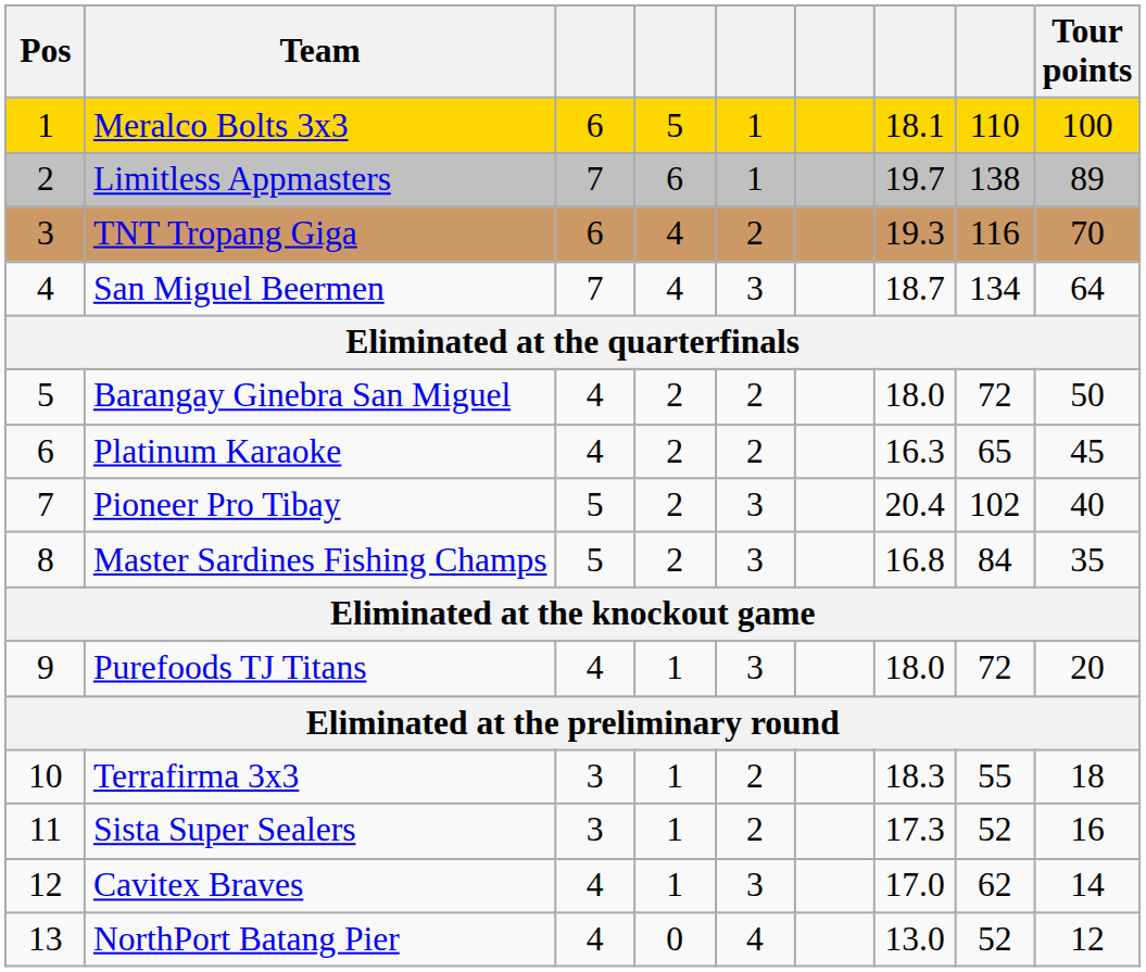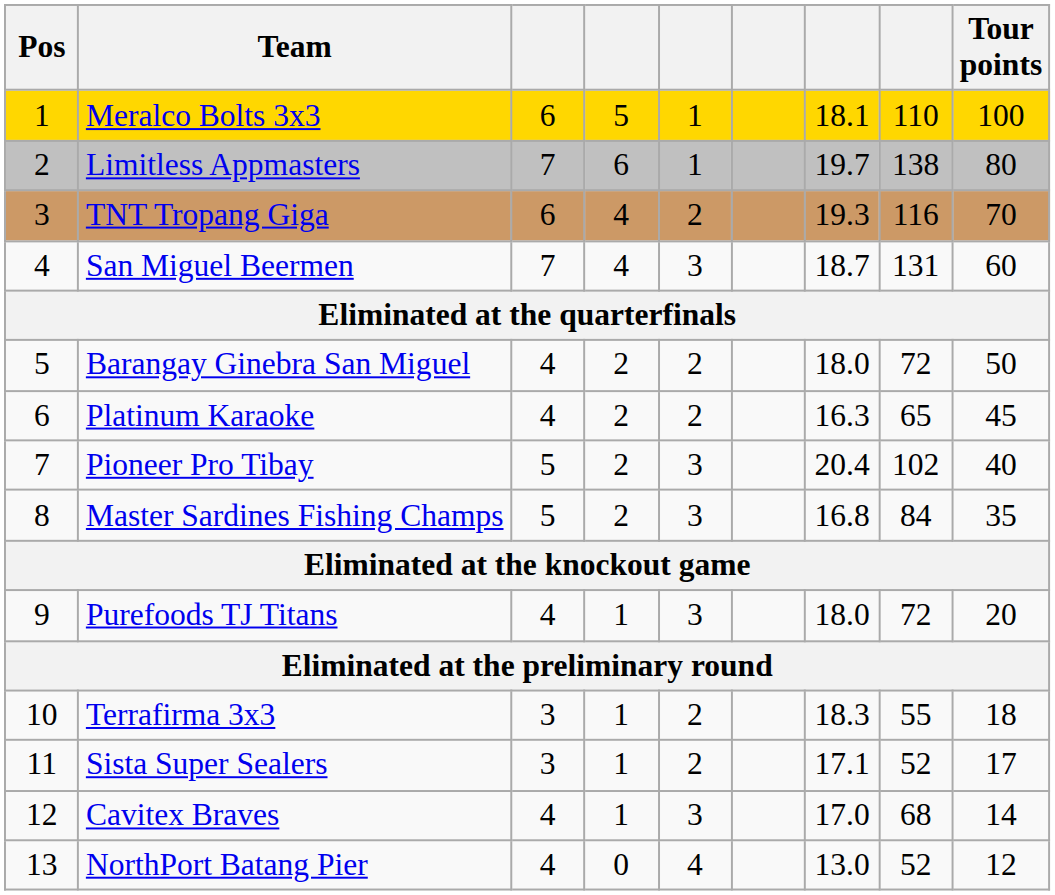 <table class="wikitable" style="text-align:center">
 <tr>
 <th width=30>Pos</th>
 <th width=180>Team</th>
 <th width=30></th>
 <th width=30></th>
 <th width=30></th>
 <th width=30></th>
 <th width=30></th>
 <th width=30></th>
 <th width=30>Tour points</th>
 </tr>
 <tr bgcolor=gold>
 <td>1</td>
 <td align=left><a href='#'>Meralco Bolts 3x3</a></td>
 <td>6</td>
 <td>5</td>
 <td>1</td>
 <td></td>
 <td>18.1</td>
 <td>110</td>
 <td>100</td>
 </tr>
 <tr bgcolor=silver>
 <td>2</td>
 <td align=left><a href='#'>Limitless Appmasters</a></td>
 <td>7</td>
 <td>6</td>
 <td>1</td>
 <td></td>
 <td>19.7</td>
 <td>138</td>
-<td>89</td>
+<td>80</td>
 </tr>
 <tr bgcolor=cc9966>
 <td>3</td>
 <td align=left><a href='#'>TNT Tropang Giga</a></td>
 <td>6</td>
 <td>4</td>
 <td>2</td>
 <td></td>
 <td>19.3</td>
 <td>116</td>
 <td>70</td>
 </tr>
 <tr>
 <td>4</td>
 <td align=left><a href='#'>San Miguel Beermen</a></td>
 <td>7</td>
 <td>4</td>
 <td>3</td>
 <td></td>
 <td>18.7</td>
-<td>134</td>
-<td>64</td>
+<td>131</td>
+<td>60</td>
 </tr>
 <tr>
 <th colspan=9>Eliminated at the quarterfinals</th>
 </tr>
 <tr>
 <td>5</td>
 <td align=left><a href='#'>Barangay Ginebra San Miguel</a></td>
 <td>4</td>
 <td>2</td>
 <td>2</td>
 <td></td>
 <td>18.0</td>
 <td>72</td>
 <td>50</td>
 </tr>
 <tr>
 <td>6</td>
 <td align=left><a href='#'>Platinum Karaoke</a></td>
 <td>4</td>
 <td>2</td>
 <td>2</td>
 <td></td>
 <td>16.3</td>
 <td>65</td>
 <td>45</td>
 </tr>
 <tr>
 <td>7</td>
 <td align=left><a href='#'>Pioneer Pro Tibay</a></td>
 <td>5</td>
 <td>2</td>
 <td>3</td>
 <td></td>
 <td>20.4</td>
 <td>102</td>
 <td>40</td>
 </tr>
 <tr>
 <td>8</td>
 <td nowrap align=left><a href='#'>Master Sardines Fishing Champs</a></td>
 <td>5</td>
 <td>2</td>
 <td>3</td>
 <td></td>
 <td>16.8</td>
 <td>84</td>
 <td>35</td>
 </tr>
 <tr>
 <th colspan=9>Eliminated at the knockout game</th>
 </tr>
 <tr>
 <td>9</td>
 <td align=left><a href='#'>Purefoods TJ Titans</a></td>
 <td>4</td>
 <td>1</td>
 <td>3</td>
 <td></td>
 <td>18.0</td>
 <td>72</td>
 <td>20</td>
 </tr>
 <tr>
 <th colspan=9>Eliminated at the preliminary round</th>
 </tr>
 <tr>
 <td>10</td>
 <td align=left><a href='#'>Terrafirma 3x3</a></td>
 <td>3</td>
 <td>1</td>
 <td>2</td>
 <td></td>
 <td>18.3</td>
 <td>55</td>
 <td>18</td>
 </tr>
 <tr>
 <td>11</td>
 <td align=left><a href='#'>Sista Super Sealers</a></td>
 <td>3</td>
 <td>1</td>
 <td>2</td>
 <td></td>
-<td>17.3</td>
+<td>17.1</td>
 <td>52</td>
-<td>16</td>
+<td>17</td>
 </tr>
 <tr>
 <td>12</td>
 <td align=left><a href='#'>Cavitex Braves</a></td>
 <td>4</td>
 <td>1</td>
 <td>3</td>
 <td></td>
 <td>17.0</td>
-<td>62</td>
+<td>68</td>
 <td>14</td>
 </tr>
 <tr>
 <td>13</td>
 <td align=left><a href='#'>NorthPort Batang Pier</a></td>
 <td>4</td>
 <td>0</td>
 <td>4</td>
 <td></td>
 <td>13.0</td>
 <td>52</td>
 <td>12</td>
 </tr>
 </table>
